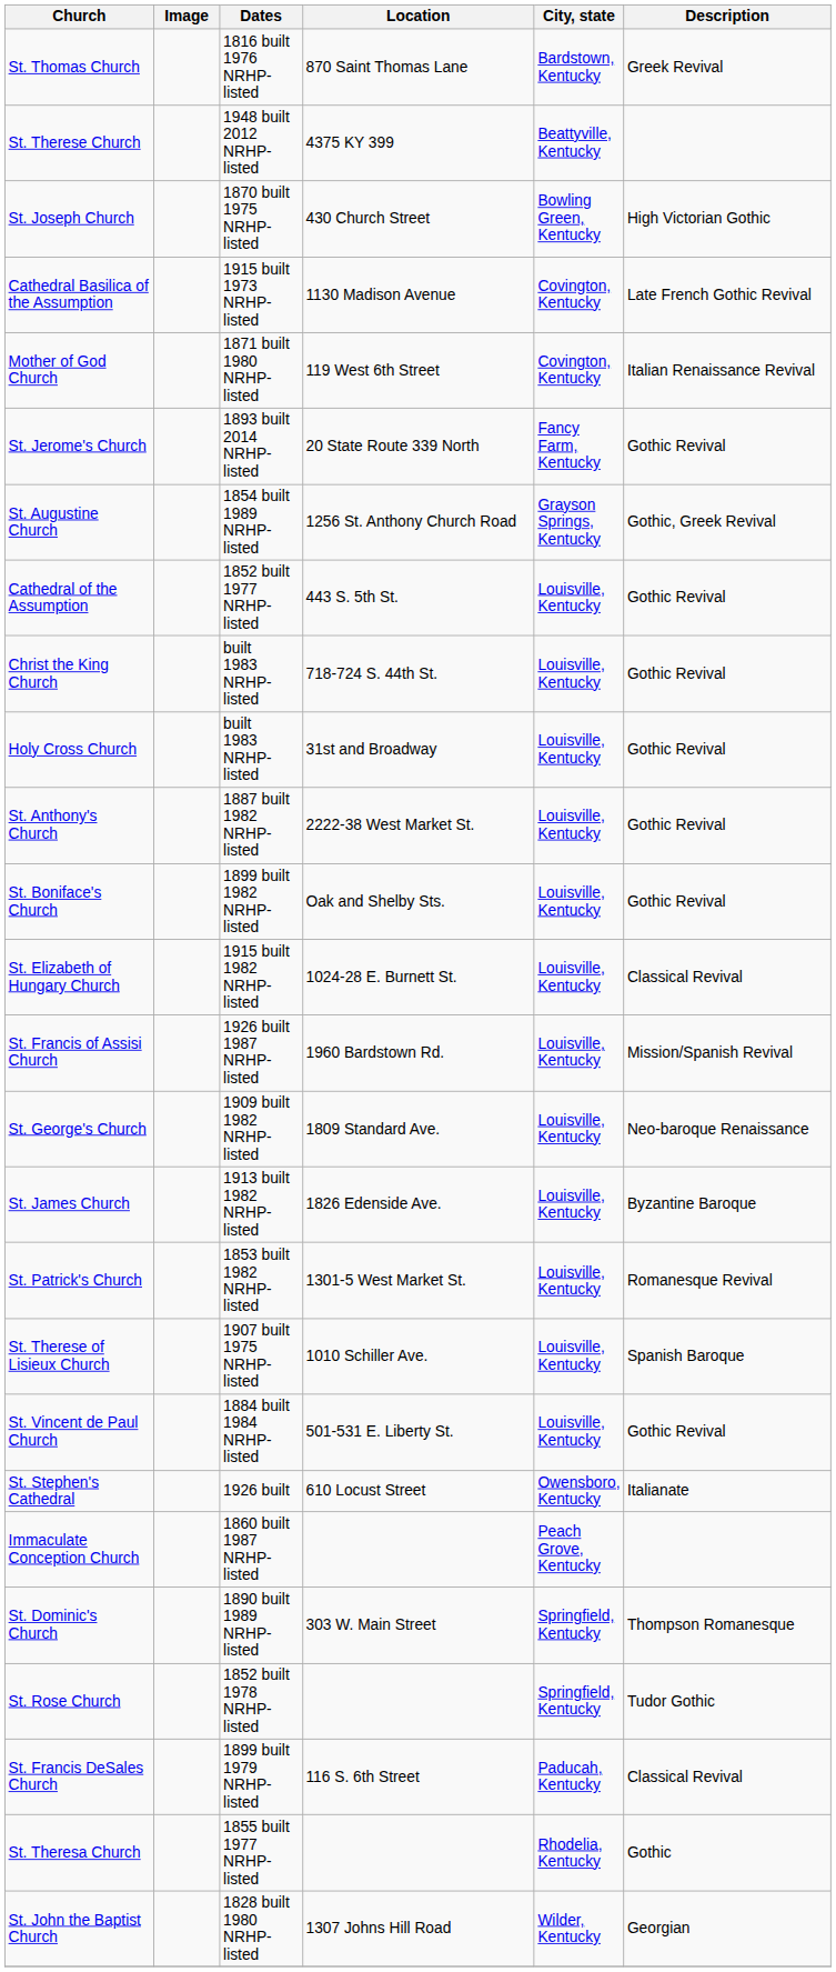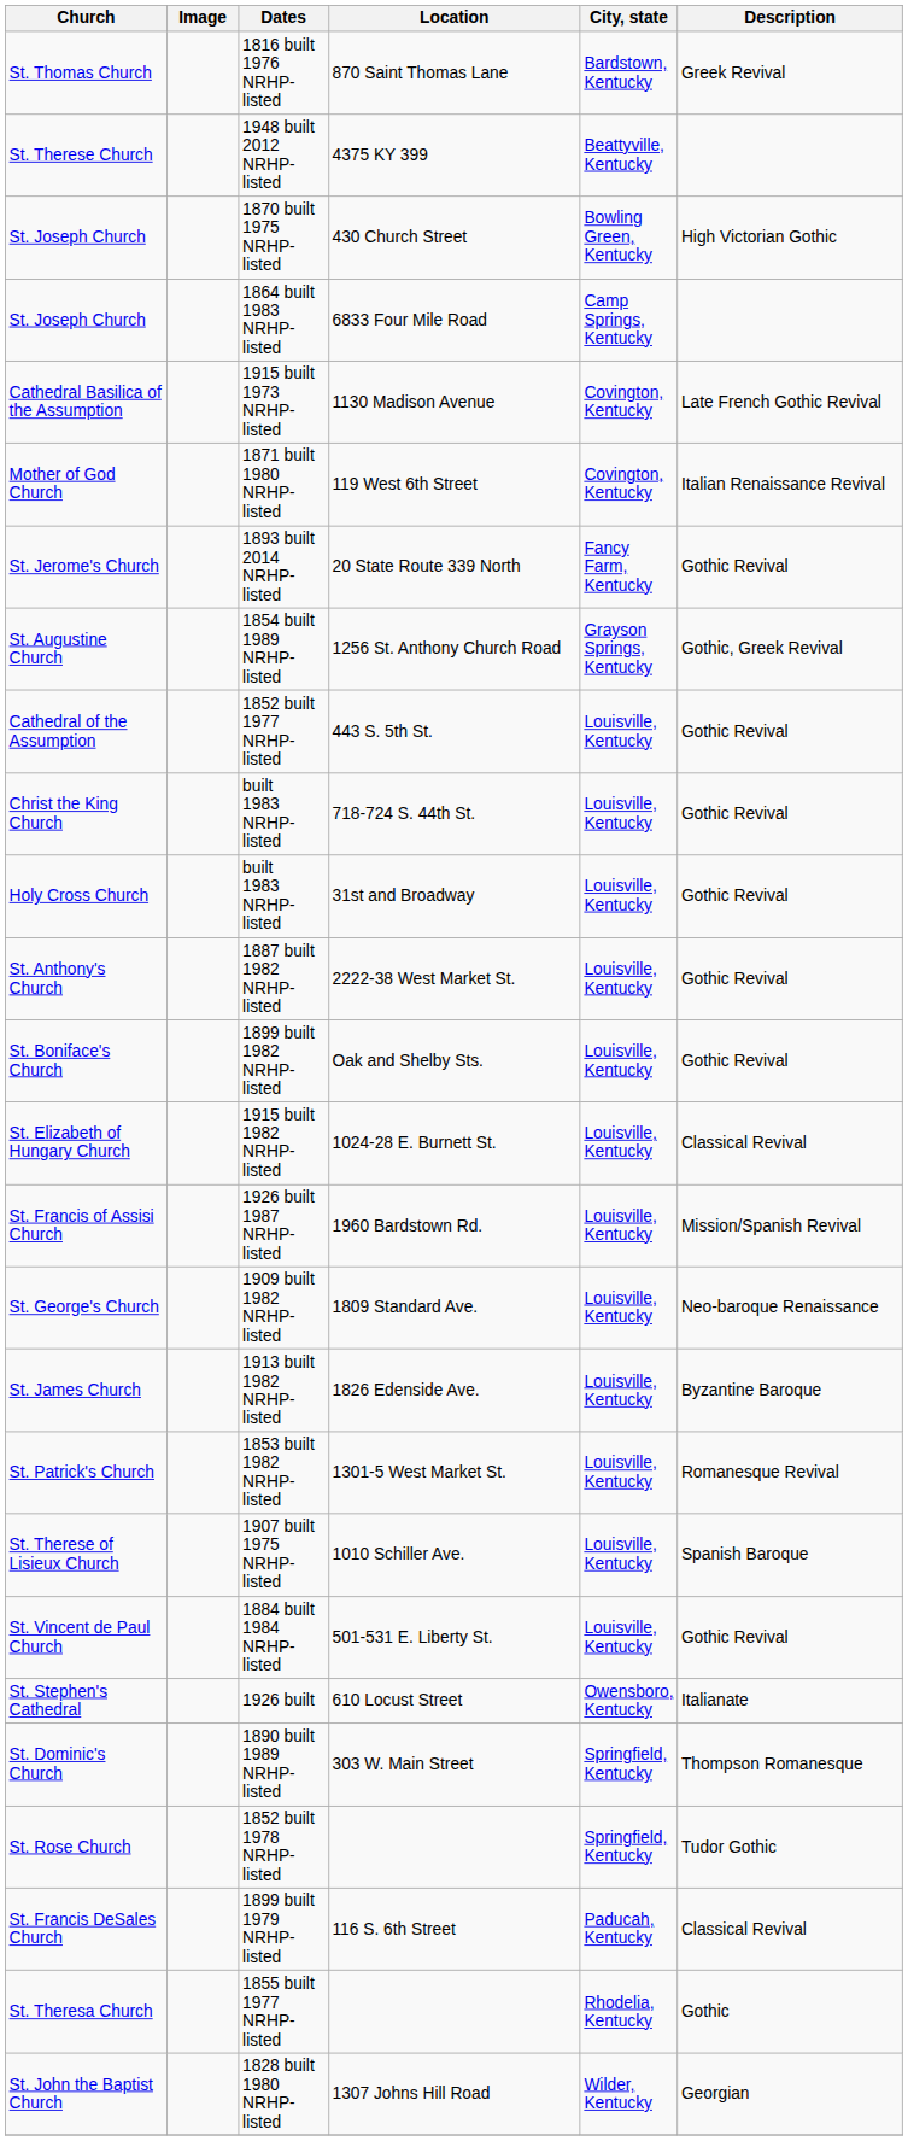 <table class="wikitable sortable" style="width:98%">
 <tr>
 <th width = 18%><strong>Church</strong></th>
 <th width = 8% class="unsortable"><strong>Image</strong></th>
 <th width = 10%><strong>Dates</strong></th>
 <th><strong>Location</strong></th>
 <th width = 8%><strong>City, state</strong></th>
 <th class="unsortable"><strong>Description</strong></th>
 </tr>
 <tr>
 <td><a href='#'>St. Thomas Church</a></td>
 <td></td>
 <td>1816 built<br>1976 NRHP-listed</td>
 <td>870 Saint Thomas Lane</td>
 <td><a href='#'>Bardstown, Kentucky</a></td>
 <td>Greek Revival</td>
 </tr>
 <tr>
 <td><a href='#'>St. Therese Church</a></td>
 <td></td>
 <td>1948 built<br>2012 NRHP-listed</td>
 <td>4375 KY 399<br><small></small></td>
 <td><a href='#'>Beattyville, Kentucky</a></td>
 <td></td>
 </tr>
 <tr>
 <td><a href='#'>St. Joseph Church</a></td>
 <td></td>
 <td>1870 built<br>1975 NRHP-listed</td>
 <td>430 Church Street</td>
 <td><a href='#'>Bowling Green, Kentucky</a></td>
 <td>High Victorian Gothic</td>
+</tr>
+<tr>
+<td><a href='#'>St. Joseph Church</a></td>
+<td></td>
+<td>1864 built<br>1983 NRHP-listed</td>
+<td>6833 Four Mile Road<br><small></small></td>
+<td><a href='#'>Camp Springs, Kentucky</a></td>
+<td></td>
 </tr>
 <tr>
 <td><a href='#'>Cathedral Basilica of the Assumption</a></td>
 <td></td>
 <td>1915 built<br> 1973 NRHP-listed</td>
 <td>1130 Madison Avenue</td>
 <td><a href='#'>Covington, Kentucky</a></td>
 <td>Late French Gothic Revival</td>
 </tr>
 <tr>
 <td><a href='#'>Mother of God Church</a></td>
 <td></td>
 <td>1871 built<br>1980 NRHP-listed</td>
 <td>119 West 6th Street</td>
 <td><a href='#'>Covington, Kentucky</a></td>
 <td>Italian Renaissance Revival</td>
 </tr>
 <tr>
 <td><a href='#'>St. Jerome's Church</a></td>
 <td></td>
 <td>1893 built<br>2014 NRHP-listed</td>
 <td>20 State Route 339 North<br><small></small></td>
 <td><a href='#'>Fancy Farm, Kentucky</a></td>
 <td>Gothic Revival</td>
 </tr>
 <tr>
 <td><a href='#'>St. Augustine Church</a></td>
 <td></td>
 <td>1854 built<br>1989 NRHP-listed</td>
 <td>1256 St. Anthony Church Road<br><small></small></td>
 <td><a href='#'>Grayson Springs, Kentucky</a></td>
 <td>Gothic, Greek Revival</td>
 </tr>
 <tr>
 <td><a href='#'>Cathedral of the Assumption</a></td>
 <td></td>
 <td>1852 built<br>1977 NRHP-listed</td>
 <td>443 S. 5th St.<br><small></small></td>
 <td><a href='#'>Louisville, Kentucky</a></td>
 <td>Gothic Revival</td>
 </tr>
 <tr>
 <td><a href='#'>Christ the King Church</a></td>
 <td></td>
 <td>built<br>1983 NRHP-listed</td>
 <td>718-724 S. 44th St.<br><small></small></td>
 <td><a href='#'>Louisville, Kentucky</a></td>
 <td>Gothic Revival</td>
 </tr>
 <tr>
 <td><a href='#'>Holy Cross Church</a></td>
 <td></td>
 <td>built<br>1983 NRHP-listed</td>
 <td>31st and Broadway<br><small></small></td>
 <td><a href='#'>Louisville, Kentucky</a></td>
 <td>Gothic Revival</td>
 </tr>
 <tr>
 <td><a href='#'>St. Anthony's Church</a></td>
 <td></td>
 <td>1887 built<br>1982 NRHP-listed</td>
 <td>2222-38 West Market St.<br><small></small></td>
 <td><a href='#'>Louisville, Kentucky</a></td>
 <td>Gothic Revival</td>
 </tr>
 <tr>
 <td><a href='#'>St. Boniface's Church</a></td>
 <td></td>
 <td>1899 built<br>1982 NRHP-listed</td>
 <td>Oak and Shelby Sts.<br><small></small></td>
 <td><a href='#'>Louisville, Kentucky</a></td>
 <td>Gothic Revival</td>
 </tr>
 <tr>
 <td><a href='#'>St. Elizabeth of Hungary Church</a></td>
 <td></td>
 <td>1915 built<br>1982 NRHP-listed</td>
 <td>1024-28 E. Burnett St.<br><small></small></td>
 <td><a href='#'>Louisville, Kentucky</a></td>
 <td>Classical Revival</td>
 </tr>
 <tr>
 <td><a href='#'>St. Francis of Assisi Church</a></td>
 <td></td>
 <td>1926 built<br>1987 NRHP-listed</td>
 <td>1960 Bardstown Rd.<br><small></small></td>
 <td><a href='#'>Louisville, Kentucky</a></td>
 <td>Mission/Spanish Revival</td>
 </tr>
 <tr>
 <td><a href='#'>St. George's Church</a></td>
 <td></td>
 <td>1909 built<br>1982 NRHP-listed</td>
 <td>1809 Standard Ave.<br><small></small></td>
 <td><a href='#'>Louisville, Kentucky</a></td>
 <td>Neo-baroque Renaissance</td>
 </tr>
 <tr>
 <td><a href='#'>St. James Church</a></td>
 <td></td>
 <td>1913 built<br>1982 NRHP-listed</td>
 <td>1826 Edenside Ave.<br><small></small></td>
 <td><a href='#'>Louisville, Kentucky</a></td>
 <td>Byzantine Baroque</td>
 </tr>
 <tr>
 <td><a href='#'>St. Patrick's Church</a></td>
 <td></td>
 <td>1853 built<br>1982 NRHP-listed</td>
 <td>1301-5 West Market St.<br><small></small></td>
 <td><a href='#'>Louisville, Kentucky</a></td>
 <td>Romanesque Revival</td>
 </tr>
 <tr>
 <td><a href='#'>St. Therese of Lisieux Church</a></td>
 <td></td>
 <td>1907 built<br>1975 NRHP-listed</td>
 <td>1010 Schiller Ave.<br><small></small></td>
 <td><a href='#'>Louisville, Kentucky</a></td>
 <td>Spanish Baroque</td>
 </tr>
 <tr>
 <td><a href='#'>St. Vincent de Paul Church</a></td>
 <td></td>
 <td>1884 built<br>1984 NRHP-listed</td>
 <td>501-531 E. Liberty St.<br><small></small></td>
 <td><a href='#'>Louisville, Kentucky</a></td>
 <td>Gothic Revival</td>
 </tr>
 <tr>
 <td><a href='#'>St. Stephen's Cathedral</a></td>
 <td></td>
 <td>1926 built</td>
 <td>610 Locust Street</td>
 <td><a href='#'>Owensboro, Kentucky</a></td>
 <td>Italianate</td>
 </tr>
 <tr>
-<td><a href='#'>Immaculate Conception Church</a></td>
-<td></td>
-<td>1860 built<br>1987 NRHP-listed</td>
-<td><br><small></small></td>
-<td><a href='#'>Peach Grove, Kentucky</a></td>
-<td></td>
-</tr>
-<tr>
 <td><a href='#'>St. Dominic's Church</a></td>
 <td></td>
 <td>1890 built<br>1989 NRHP-listed</td>
 <td>303 W. Main Street</td>
 <td><a href='#'>Springfield, Kentucky</a></td>
 <td>Thompson Romanesque</td>
 </tr>
 <tr>
 <td><a href='#'>St. Rose Church</a></td>
 <td></td>
 <td>1852 built<br>1978 NRHP-listed</td>
 <td></td>
 <td><a href='#'>Springfield, Kentucky</a></td>
 <td>Tudor Gothic</td>
 </tr>
 <tr>
 <td><a href='#'>St. Francis DeSales Church</a></td>
 <td></td>
 <td>1899 built<br>1979 NRHP-listed</td>
 <td>116 S. 6th Street</td>
 <td><a href='#'>Paducah, Kentucky</a></td>
 <td>Classical Revival</td>
 </tr>
 <tr>
 <td><a href='#'>St. Theresa Church</a></td>
 <td></td>
 <td>1855 built<br>1977 NRHP-listed</td>
 <td></td>
 <td><a href='#'>Rhodelia, Kentucky</a></td>
 <td>Gothic</td>
 </tr>
 <tr>
 <td><a href='#'>St. John the Baptist Church</a></td>
 <td></td>
 <td>1828 built<br>1980 NRHP-listed</td>
 <td>1307 Johns Hill Road<br><small></small></td>
 <td><a href='#'>Wilder, Kentucky</a></td>
 <td>Georgian</td>
 </tr>
 <tr>
 </tr>
 </table>
